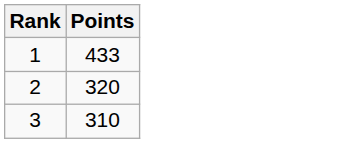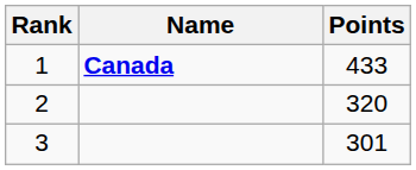 <table class="wikitable" border="1">
 <tr>
 <th width=30>Rank</th>
+<th width=150>Name</th>
 <th width=25>Points</th>
 </tr>
 <tr align=center>
 <td>1</td>
+<td align=left> <strong><a href='#'>Canada</a></strong></td>
 <td>433</td>
 </tr>
 <tr align=center>
 <td>2</td>
+<td align=left></td>
 <td>320</td>
 </tr>
 <tr align=center>
 <td>3</td>
-<td>310</td>
+<td align=left></td>
+<td>301</td>
 </tr>
 </table>
